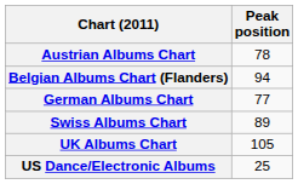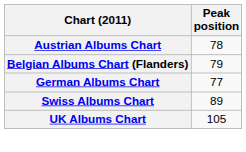 <table class="wikitable sortable plainrowheaders" style="text-align:center">
 <tr>
 <th scope="col">Chart (2011)</th>
 <th scope="col">Peak<br>position</th>
 </tr>
 <tr>
 <th scope="row"><a href='#'>Austrian Albums Chart</a></th>
 <td>78</td>
 </tr>
 <tr>
 <th scope="row"><a href='#'>Belgian Albums Chart</a> (Flanders)</th>
-<td>94</td>
+<td>79</td>
 </tr>
 <tr>
 <th scope="row"><a href='#'>German Albums Chart</a></th>
 <td>77</td>
 </tr>
 <tr>
 <th scope="row"><a href='#'>Swiss Albums Chart</a></th>
 <td>89</td>
 </tr>
 <tr>
 <th scope="row"><a href='#'>UK Albums Chart</a></th>
 <td>105</td>
 </tr>
-<tr>
-<th scope="row">US <a href='#'>Dance/Electronic Albums</a></th>
-<td>25</td>
-</tr>
 </table>
